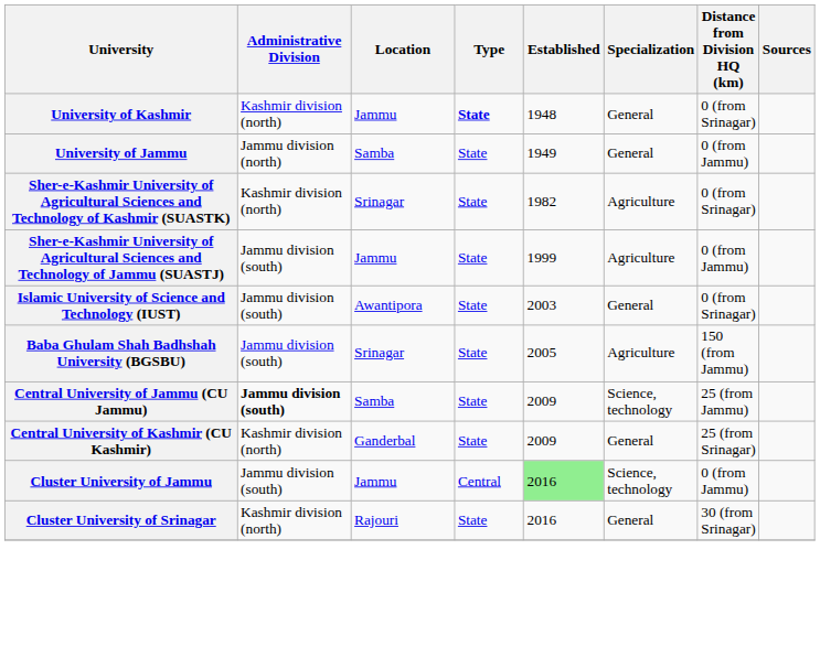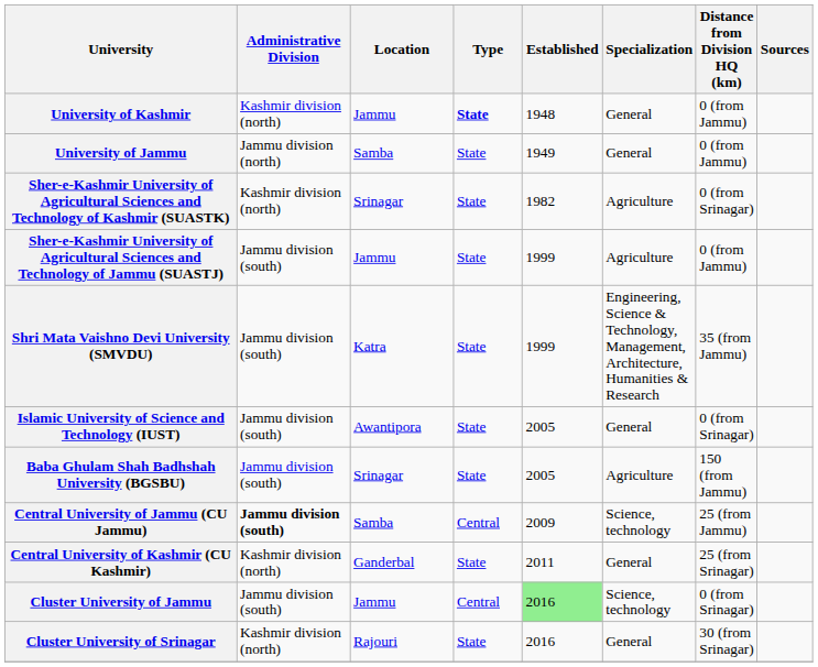 <table class="wikitable sortable collapsible plainrowheaders" border="1" style="text-align:left; width:70%">
 <tr>
 <th scope="col" style="width: 40%;">University</th>
 <th scope="col" style="width: 15%;"><a href='#'>Administrative Division</a></th>
 <th scope="col" style="width: 15%;">Location</th>
 <th scope="col" style="width: 10%;">Type</th>
 <th scope="col" style="width: 10%;">Established</th>
 <th scope="col" style="width: 30%;">Specialization</th>
 <th scope="col" style="width: 30%;">Distance from Division HQ (km)</th>
 <th scope="col" style="width: 05%;" class="unsortable">Sources</th>
 </tr>
 <tr>
 <th scope="row"><a href='#'>University of Kashmir</a></th>
 <td><a href='#'>Kashmir division</a> (north)</td>
 <td><a href='#'>Jammu</a></td>
 <td><strong><a href='#'>State</a></strong></td>
 <td>1948</td>
 <td>General</td>
-<td>0 (from Srinagar)</td>
+<td>0 (from Jammu)</td>
 <td></td>
 </tr>
 <tr>
 <th scope="row"><a href='#'>University of Jammu</a></th>
 <td>Jammu division (north)</td>
 <td><a href='#'>Samba</a></td>
 <td><a href='#'>State</a></td>
 <td>1949</td>
 <td>General</td>
 <td>0 (from Jammu)</td>
 <td></td>
 </tr>
 <tr>
 <th scope="row"><a href='#'>Sher-e-Kashmir University of Agricultural Sciences and Technology of Kashmir</a> (SUASTK)</th>
 <td>Kashmir division (north)</td>
 <td><a href='#'>Srinagar</a></td>
 <td><a href='#'>State</a></td>
 <td>1982</td>
 <td>Agriculture</td>
 <td>0 (from Srinagar)</td>
 <td></td>
 </tr>
 <tr>
 <th scope="row"><a href='#'>Sher-e-Kashmir University of Agricultural Sciences and Technology of Jammu</a> (SUASTJ)</th>
 <td>Jammu division (south)</td>
 <td><a href='#'>Jammu</a></td>
 <td><a href='#'>State</a></td>
 <td>1999</td>
 <td>Agriculture</td>
 <td>0 (from Jammu)</td>
 <td></td>
 </tr>
 <tr>
+<th scope="row"><a href='#'>Shri Mata Vaishno Devi University</a> (SMVDU)</th>
+<td>Jammu division (south)</td>
+<td><a href='#'>Katra</a></td>
+<td><a href='#'>State</a></td>
+<td>1999</td>
+<td>Engineering, Science & Technology, Management, Architecture, Humanities & Research</td>
+<td>35 (from Jammu)</td>
+<td></td>
+</tr>
+<tr>
 <th scope="row"><a href='#'>Islamic University of Science and Technology</a> (IUST)</th>
 <td>Jammu division (south)</td>
 <td><a href='#'>Awantipora</a></td>
 <td><a href='#'>State</a></td>
-<td>2003</td>
+<td>2005</td>
 <td>General</td>
 <td>0 (from Srinagar)</td>
 <td></td>
 </tr>
 <tr>
 <th scope="row"><a href='#'>Baba Ghulam Shah Badhshah University</a> (BGSBU)</th>
 <td><a href='#'>Jammu division</a> (south)</td>
 <td><a href='#'>Srinagar</a></td>
 <td><a href='#'>State</a></td>
 <td>2005</td>
 <td>Agriculture</td>
 <td>150 (from Jammu)</td>
 <td></td>
 </tr>
 <tr>
 <th scope="row"><a href='#'>Central University of Jammu</a> (CU Jammu)</th>
 <td><strong>Jammu division (south)</strong></td>
 <td><a href='#'>Samba</a></td>
-<td><a href='#'>State</a></td>
+<td><a href='#'>Central</a></td>
 <td>2009</td>
 <td>Science, technology</td>
 <td>25 (from Jammu)</td>
 <td></td>
 </tr>
 <tr>
 <th scope="row"><a href='#'>Central University of Kashmir</a> (CU Kashmir)</th>
 <td>Kashmir division (north)</td>
 <td><a href='#'>Ganderbal</a></td>
 <td><a href='#'>State</a></td>
-<td>2009</td>
+<td>2011</td>
 <td>General</td>
 <td>25 (from Srinagar)</td>
 <td></td>
 </tr>
 <tr>
 <th scope="row"><a href='#'>Cluster University of Jammu</a></th>
 <td>Jammu division (south)</td>
 <td><a href='#'>Jammu</a></td>
 <td><a href='#'>Central</a></td>
 <td style="background: lightgreen;">2016</td>
 <td>Science, technology</td>
-<td>0 (from Jammu)</td>
+<td>0 (from Srinagar)</td>
 <td></td>
 </tr>
 <tr>
 <th scope="row"><a href='#'>Cluster University of Srinagar</a></th>
 <td>Kashmir division (north)</td>
 <td><a href='#'>Rajouri</a></td>
 <td><a href='#'>State</a></td>
 <td>2016</td>
 <td>General</td>
 <td>30 (from Srinagar)</td>
 <td></td>
 </tr>
 <tr>
 </tr>
 </table>
